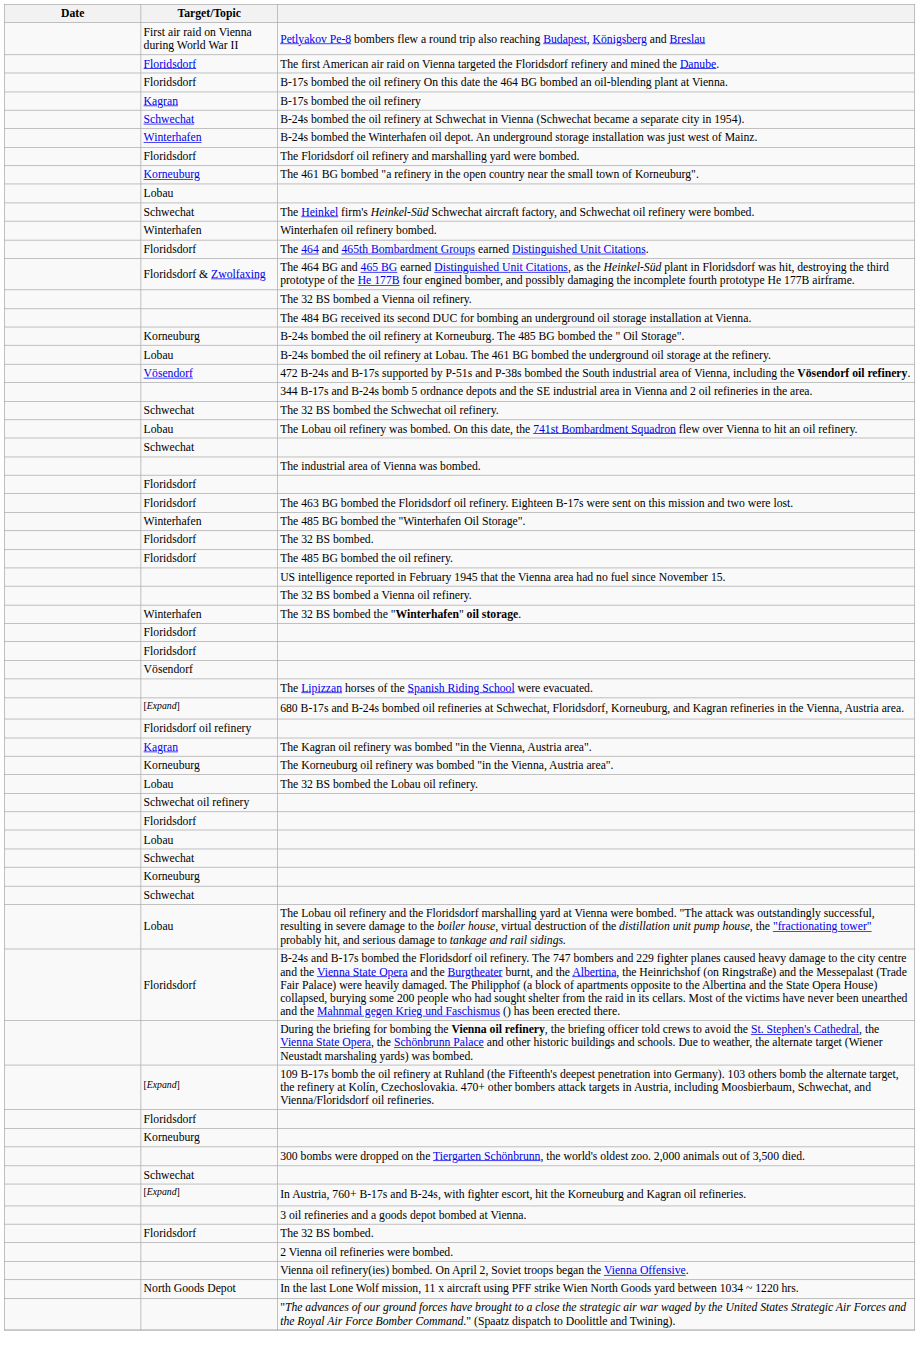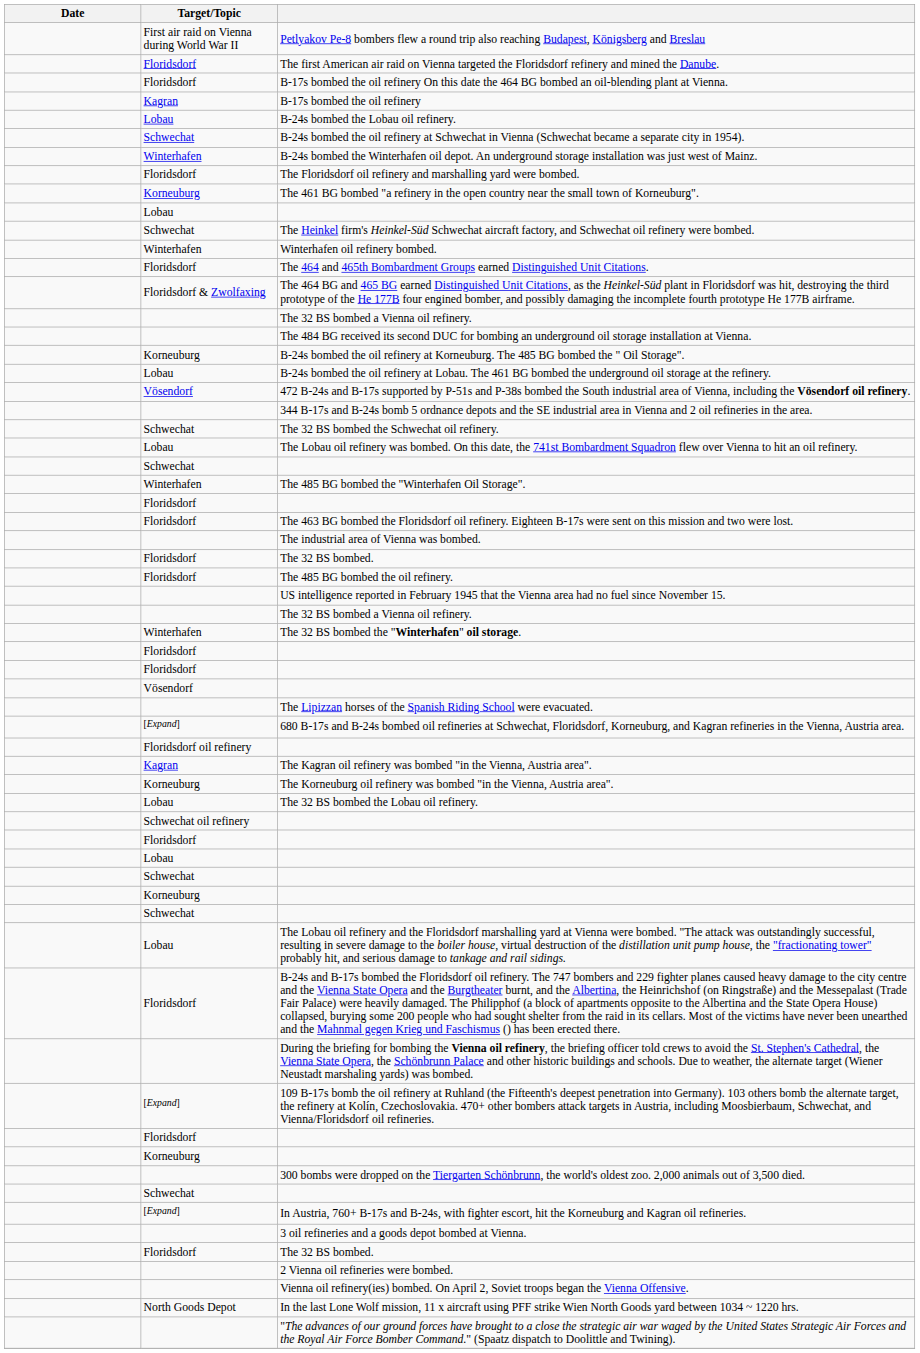 <table class="wikitable sortable">
 <tr>
 <th width=15%>Date</th>
 <th width=15%>Target/Topic</th>
 <th></th>
 </tr>
 <tr>
 <td></td>
 <td>First air raid on Vienna during World War II</td>
 <td> <a href='#'>Petlyakov Pe-8</a> bombers flew a  round trip also reaching <a href='#'>Budapest</a>, <a href='#'>Königsberg</a> and <a href='#'>Breslau</a></td>
 </tr>
 <tr>
 <td></td>
 <td><a href='#'>Floridsdorf</a></td>
 <td>The first American air raid on Vienna targeted the Floridsdorf refinery and mined the <a href='#'>Danube</a>.</td>
 </tr>
 <tr>
 <td></td>
 <td>Floridsdorf</td>
 <td> B-17s bombed the  oil refinery On this date the 464 BG bombed an oil-blending plant at Vienna.</td>
 </tr>
 <tr>
 <td></td>
 <td><a href='#'>Kagran</a></td>
 <td> B-17s bombed the  oil refinery</td>
+</tr>
+<tr>
+<td></td>
+<td><a href='#'>Lobau</a></td>
+<td> B-24s bombed the Lobau oil refinery.</td>
 </tr>
 <tr>
 <td></td>
 <td><a href='#'>Schwechat</a></td>
 <td> B-24s bombed the oil refinery at Schwechat in Vienna (Schwechat became a separate city in 1954).</td>
 </tr>
 <tr>
 <td></td>
 <td><a href='#'>Winterhafen</a></td>
 <td> B-24s bombed the Winterhafen oil depot.  An underground storage installation was just west of Mainz.</td>
 </tr>
 <tr>
 <td></td>
 <td>Floridsdorf</td>
 <td> The Floridsdorf oil refinery and marshalling yard were bombed.</td>
 </tr>
 <tr>
 <td></td>
 <td><a href='#'>Korneuburg</a></td>
 <td> The 461 BG bombed "a refinery in the open country near the small town of Korneuburg".</td>
 </tr>
 <tr>
 <td></td>
 <td>Lobau</td>
 <td></td>
 </tr>
 <tr>
 <td></td>
 <td>Schwechat</td>
 <td> The <a href='#'>Heinkel</a> firm's <em>Heinkel-Süd</em> Schwechat aircraft factory, and Schwechat oil refinery were bombed.</td>
 </tr>
 <tr>
 <td></td>
 <td>Winterhafen</td>
 <td> Winterhafen oil refinery bombed.</td>
 </tr>
 <tr>
 <td></td>
 <td>Floridsdorf</td>
 <td> The <a href='#'>464</a>  and <a href='#'>465th Bombardment Groups</a> earned <a href='#'>Distinguished Unit Citations</a>.</td>
 </tr>
 <tr>
 <td></td>
 <td>Floridsdorf & <a href='#'>Zwolfaxing</a></td>
 <td> The 464 BG and <a href='#'>465 BG</a> earned <a href='#'>Distinguished Unit Citations</a>, as the <em>Heinkel-Süd</em> plant in Floridsdorf was hit, destroying the third prototype of the <a href='#'>He 177B</a> four engined bomber, and possibly damaging the incomplete fourth prototype He 177B airframe.</td>
 </tr>
 <tr>
 <td></td>
 <td></td>
 <td>The 32 BS bombed a Vienna oil refinery.</td>
 </tr>
 <tr>
 <td></td>
 <td></td>
 <td> The 484 BG received its second DUC for bombing an underground oil storage installation at Vienna. </td>
 </tr>
 <tr>
 <td></td>
 <td>Korneuburg</td>
 <td> B-24s bombed the oil refinery at Korneuburg.  The 485 BG bombed the " Oil Storage".</td>
 </tr>
 <tr>
 <td></td>
 <td>Lobau</td>
 <td> B-24s bombed the oil refinery at Lobau.  The 461 BG bombed the underground oil storage at the refinery.</td>
 </tr>
 <tr>
 <td></td>
 <td><a href='#'>Vösendorf</a></td>
 <td> 472 B-24s and B-17s supported by P-51s and P-38s bombed the South industrial area of Vienna, including the <strong>Vösendorf oil refinery</strong>.</td>
 </tr>
 <tr>
 <td></td>
 <td></td>
 <td> 344 B-17s and B-24s bomb 5 ordnance depots and the SE industrial area in Vienna and 2 oil refineries in the area.</td>
 </tr>
 <tr>
 <td></td>
 <td>Schwechat</td>
 <td> The 32 BS bombed the Schwechat oil refinery.</td>
 </tr>
 <tr>
 <td></td>
 <td>Lobau</td>
 <td>The Lobau oil refinery was bombed.  On this date, the <a href='#'>741st Bombardment Squadron</a> flew over Vienna to hit an oil refinery.</td>
 </tr>
 <tr>
 <td></td>
 <td>Schwechat</td>
 <td></td>
 </tr>
 <tr>
 <td></td>
-<td></td>
-<td> The industrial area of Vienna was bombed.</td>
+<td>Winterhafen</td>
+<td> The 485 BG bombed the "Winterhafen Oil Storage".</td>
 </tr>
 <tr>
 <td></td>
 <td>Floridsdorf</td>
 <td></td>
 </tr>
 <tr>
 <td></td>
 <td>Floridsdorf</td>
 <td> The 463 BG bombed the Floridsdorf oil refinery.  Eighteen B-17s were sent on this mission and two were lost.</td>
 </tr>
 <tr>
 <td></td>
-<td>Winterhafen</td>
-<td> The 485 BG bombed the "Winterhafen Oil Storage".</td>
+<td></td>
+<td> The industrial area of Vienna was bombed.</td>
 </tr>
 <tr>
 <td></td>
 <td>Floridsdorf</td>
 <td>The 32 BS bombed.</td>
 </tr>
 <tr>
 <td></td>
 <td>Floridsdorf</td>
 <td> The 485 BG bombed the oil refinery.</td>
 </tr>
 <tr>
 <td></td>
 <td></td>
 <td>US intelligence reported in February 1945 that the Vienna area had no fuel since November 15.</td>
 </tr>
 <tr>
 <td></td>
 <td></td>
 <td>The 32 BS bombed a Vienna oil refinery.</td>
 </tr>
 <tr>
 <td></td>
 <td>Winterhafen</td>
 <td>The 32 BS bombed the "<strong>Winterhafen</strong>" <strong>oil storage</strong>.</td>
 </tr>
 <tr>
 <td></td>
 <td>Floridsdorf</td>
 <td></td>
 </tr>
 <tr>
 <td></td>
 <td>Floridsdorf</td>
 <td></td>
 </tr>
 <tr>
 <td></td>
 <td>Vösendorf</td>
 <td></td>
 </tr>
 <tr>
 <td></td>
 <td></td>
 <td>The <a href='#'>Lipizzan</a> horses of the <a href='#'>Spanish Riding School</a> were evacuated.</td>
 </tr>
 <tr>
 <td></td>
 <td><sup>[<em>Expand</em>]</sup></td>
 <td> 680 B-17s and B-24s bombed oil refineries at Schwechat, Floridsdorf, Korneuburg, and Kagran refineries in the Vienna, Austria area.</td>
 </tr>
 <tr>
 <td></td>
 <td>Floridsdorf oil refinery</td>
 <td></td>
 </tr>
 <tr>
 <td></td>
 <td><a href='#'>Kagran</a></td>
 <td> The Kagran oil refinery was bombed "in the Vienna, Austria area".</td>
 </tr>
 <tr>
 <td></td>
 <td>Korneuburg</td>
 <td> The Korneuburg oil refinery was bombed "in the Vienna, Austria area".</td>
 </tr>
 <tr>
 <td></td>
 <td>Lobau</td>
 <td>The 32 BS bombed the Lobau oil refinery.</td>
 </tr>
 <tr>
 <td></td>
 <td>Schwechat oil refinery</td>
 <td></td>
 </tr>
 <tr>
 <td></td>
 <td>Floridsdorf</td>
 <td></td>
 </tr>
 <tr>
 <td></td>
 <td>Lobau</td>
 <td></td>
 </tr>
 <tr>
 <td></td>
 <td>Schwechat</td>
 <td></td>
 </tr>
 <tr>
 <td></td>
 <td>Korneuburg</td>
 <td></td>
 </tr>
 <tr>
 <td></td>
 <td>Schwechat</td>
 <td></td>
 </tr>
 <tr>
 <td></td>
 <td>Lobau</td>
 <td> The Lobau oil refinery and the Floridsdorf marshalling yard at Vienna were bombed.  "The attack was outstandingly successful, resulting in severe damage to the <em>boiler house</em>, virtual destruction of the <em>distillation unit pump house</em>, the <a href='#'>"fractionating tower"</a> probably hit, and serious damage to <em>tankage and rail sidings.</em></td>
 </tr>
 <tr>
 <td></td>
 <td>Floridsdorf</td>
 <td> B-24s and B-17s bombed the Floridsdorf oil refinery.  The 747 bombers and 229 fighter planes caused heavy damage to the city centre and the <a href='#'>Vienna State Opera</a> and the <a href='#'>Burgtheater</a> burnt, and the <a href='#'>Albertina</a>, the Heinrichshof (on Ringstraße) and the Messepalast (Trade Fair Palace) were heavily damaged. The Philipphof (a block of apartments opposite to the Albertina and the State Opera House) collapsed, burying some 200 people who had sought shelter from the raid in its cellars. Most of the victims have never been unearthed and the <a href='#'>Mahnmal gegen Krieg und Faschismus</a> () has been erected there.</td>
 </tr>
 <tr>
 <td></td>
 <td></td>
 <td>During the briefing for bombing the <strong>Vienna oil refinery</strong>, the briefing officer told crews to avoid the <a href='#'>St. Stephen's Cathedral</a>, the <a href='#'>Vienna State Opera</a>, the <a href='#'>Schönbrunn Palace</a> and other historic buildings and schools.  Due to weather, the alternate target (Wiener Neustadt marshaling yards) was bombed.</td>
 </tr>
 <tr>
 <td></td>
 <td><sup>[<em>Expand</em>]</sup></td>
 <td> 109 B-17s bomb the oil refinery at Ruhland (the Fifteenth's deepest penetration into Germany). 103 others bomb the alternate target, the refinery at Kolín, Czechoslovakia. 470+ other bombers attack targets in Austria, including Moosbierbaum, Schwechat, and Vienna/Floridsdorf oil refineries.</td>
 </tr>
 <tr>
 <td></td>
 <td>Floridsdorf</td>
 <td></td>
 </tr>
 <tr>
 <td></td>
 <td>Korneuburg</td>
 <td></td>
 </tr>
 <tr>
 <td></td>
 <td></td>
 <td>300 bombs were dropped on the <a href='#'>Tiergarten Schönbrunn</a>, the world's oldest zoo. 2,000 animals out of 3,500 died.</td>
 </tr>
 <tr>
 <td></td>
 <td>Schwechat</td>
 <td></td>
 </tr>
 <tr>
 <td></td>
 <td><sup>[<em>Expand</em>]</sup></td>
 <td> In Austria, 760+ B-17s and B-24s, with fighter escort, hit the Korneuburg and Kagran oil refineries.</td>
 </tr>
 <tr>
 <td></td>
 <td></td>
 <td> 3 oil refineries and a goods depot bombed at Vienna.</td>
 </tr>
 <tr>
 <td></td>
 <td>Floridsdorf</td>
 <td>The 32 BS bombed.</td>
 </tr>
 <tr>
 <td></td>
 <td></td>
 <td> 2 Vienna oil refineries were bombed.</td>
 </tr>
 <tr>
 <td></td>
 <td></td>
 <td> Vienna oil refinery(ies) bombed.  On April 2, Soviet troops began the <a href='#'>Vienna Offensive</a>.</td>
 </tr>
 <tr>
 <td></td>
 <td>North Goods Depot</td>
 <td> In the last Lone Wolf mission, 11 x aircraft using PFF strike Wien North Goods yard between 1034 ~ 1220 hrs.</td>
 </tr>
 <tr>
 <td></td>
 <td></td>
 <td>"<em>The advances of our ground forces have brought to a close the strategic air war waged by the United States Strategic Air Forces and the Royal Air Force Bomber Command.</em>" (Spaatz dispatch to Doolittle and Twining).</td>
 </tr>
 <tr>
 </tr>
 </table>
